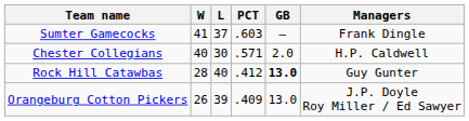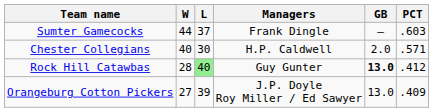 <table class="wikitable">
 <tr>
 <th>Team name</th>
 <th>W</th>
 <th>L</th>
+<th>Managers</th>
+<th>GB</th>
 <th>PCT</th>
-<th>GB</th>
-<th>Managers</th>
 </tr>
 <tr align=center>
 <td><a href='#'>Sumter Gamecocks</a></td>
-<td>41</td>
+<td>44</td>
 <td>37</td>
+<td>Frank Dingle</td>
+<td>–</td>
 <td>.603</td>
-<td>–</td>
-<td>Frank Dingle</td>
 </tr>
 <tr align=center>
 <td><a href='#'>Chester Collegians</a></td>
 <td>40</td>
 <td>30</td>
+<td>H.P. Caldwell</td>
+<td>2.0</td>
 <td>.571</td>
-<td>2.0</td>
-<td>H.P. Caldwell</td>
 </tr>
 <tr align=center>
 <td><a href='#'>Rock Hill Catawbas</a></td>
 <td>28</td>
-<td>40</td>
+<td style="background: lightgreen;">40</td>
+<td>Guy Gunter</td>
+<td><strong>13.0</strong></td>
 <td>.412</td>
-<td><strong>13.0</strong></td>
-<td>Guy Gunter</td>
 </tr>
 <tr align=center>
 <td><a href='#'>Orangeburg Cotton Pickers</a></td>
-<td>26</td>
+<td>27</td>
 <td>39</td>
+<td>J.P. Doyle<br>Roy Miller / Ed Sawyer</td>
+<td>13.0</td>
 <td>.409</td>
-<td>13.0</td>
-<td>J.P. Doyle<br>Roy Miller / Ed Sawyer</td>
 </tr>
 </table>
